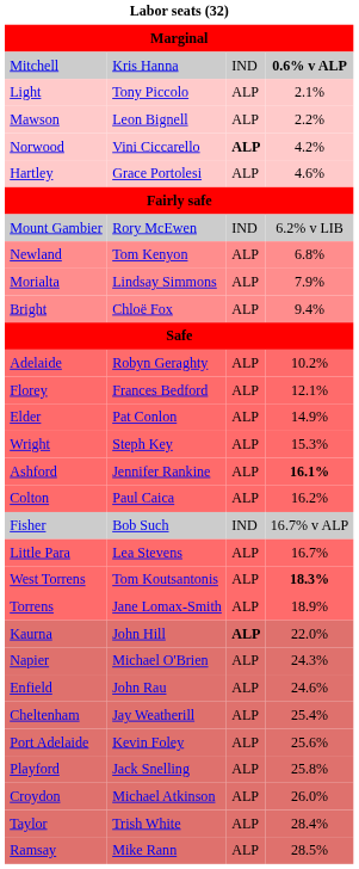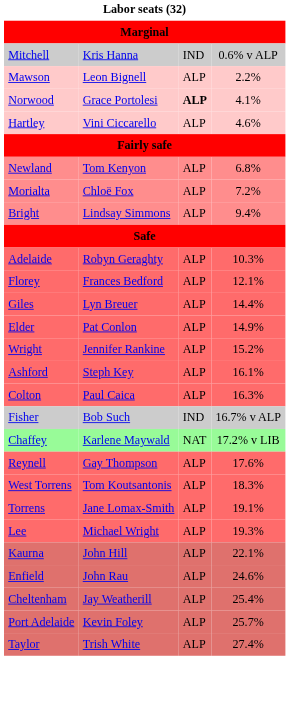 <table class="toccolours" cellpadding="5" cellspacing="0" style="float:left; margin-right:.5em; margin-top:.4em; font-size:90%;">
 <tr>
 <td colspan="4" style="text-align:center;"><strong>Labor seats (32)</strong></td>
 </tr>
 <tr>
 <td colspan="4" style="text-align:center; background:red;"><span><strong>Marginal</strong></span></td>
 </tr>
 <tr>
 <td style="text-align:left; background:#ccc;"><a href='#'>Mitchell</a></td>
 <td style="text-align:left; background:#ccc;"><a href='#'>Kris Hanna</a></td>
 <td style="text-align:left; background:#ccc;">IND</td>
-<td style="text-align:center; background:#ccc;"><strong>0.6% v ALP</strong></td>
-</tr>
-<tr>
-<td style="text-align:left; background:#ffcaca;"><a href='#'>Light</a></td>
-<td style="text-align:left; background:#ffcaca;"><a href='#'>Tony Piccolo</a></td>
-<td style="text-align:left; background:#ffcaca;">ALP</td>
-<td style="text-align:center; background:#ffcaca;">2.1%</td>
+<td style="text-align:center; background:#ccc;">0.6% v ALP</td>
 </tr>
 <tr>
 <td style="text-align:left; background:#ffcaca;"><a href='#'>Mawson</a></td>
 <td style="text-align:left; background:#ffcaca;"><a href='#'>Leon Bignell</a></td>
 <td style="text-align:left; background:#ffcaca;">ALP</td>
 <td style="text-align:center; background:#ffcaca;">2.2%</td>
 </tr>
 <tr>
 <td style="text-align:left; background:#ffcaca;"><a href='#'>Norwood</a></td>
-<td style="text-align:left; background:#ffcaca;"><a href='#'>Vini Ciccarello</a></td>
+<td style="text-align:left; background:#ffcaca;"><a href='#'>Grace Portolesi</a></td>
 <td style="text-align:left; background:#ffcaca;"><strong>ALP</strong></td>
-<td style="text-align:center; background:#ffcaca;">4.2%</td>
+<td style="text-align:center; background:#ffcaca;">4.1%</td>
 </tr>
 <tr>
 <td style="text-align:left; background:#ffcaca;"><a href='#'>Hartley</a></td>
-<td style="text-align:left; background:#ffcaca;"><a href='#'>Grace Portolesi</a></td>
+<td style="text-align:left; background:#ffcaca;"><a href='#'>Vini Ciccarello</a></td>
 <td style="text-align:left; background:#ffcaca;">ALP</td>
 <td style="text-align:center; background:#ffcaca;">4.6%</td>
 </tr>
 <tr>
 <td colspan="4" style="text-align:center; background:red;"><span><strong>Fairly safe</strong></span></td>
-</tr>
-<tr>
-<td style="text-align:left; background:#ccc;"><a href='#'>Mount Gambier</a></td>
-<td style="text-align:left; background:#ccc;"><a href='#'>Rory McEwen</a></td>
-<td style="text-align:left; background:#ccc;">IND</td>
-<td style="text-align:center; background:#ccc;">6.2% v LIB</td>
 </tr>
 <tr>
 <td style="text-align:left; background:#ff8d8d;"><a href='#'>Newland</a></td>
 <td style="text-align:left; background:#ff8d8d;"><a href='#'>Tom Kenyon</a></td>
 <td style="text-align:left; background:#ff8d8d;">ALP</td>
 <td style="text-align:center; background:#ff8d8d;">6.8%</td>
 </tr>
 <tr>
 <td style="text-align:left; background:#ff8d8d;"><a href='#'>Morialta</a></td>
-<td style="text-align:left; background:#ff8d8d;"><a href='#'>Lindsay Simmons</a></td>
+<td style="text-align:left; background:#ff8d8d;"><a href='#'>Chloë Fox</a></td>
 <td style="text-align:left; background:#ff8d8d;">ALP</td>
-<td style="text-align:center; background:#ff8d8d;">7.9%</td>
+<td style="text-align:center; background:#ff8d8d;">7.2%</td>
 </tr>
 <tr>
 <td style="text-align:left; background:#ff8d8d;"><a href='#'>Bright</a></td>
-<td style="text-align:left; background:#ff8d8d;"><a href='#'>Chloë Fox</a></td>
+<td style="text-align:left; background:#ff8d8d;"><a href='#'>Lindsay Simmons</a></td>
 <td style="text-align:left; background:#ff8d8d;">ALP</td>
 <td style="text-align:center; background:#ff8d8d;">9.4%</td>
 </tr>
 <tr>
 <td colspan="4" style="text-align:center; background:red;"><span><strong>Safe</strong></span></td>
 </tr>
 <tr>
 <td style="text-align:left; background:#ff6b6b;"><a href='#'>Adelaide</a></td>
 <td style="text-align:left; background:#ff6b6b;"><a href='#'>Robyn Geraghty</a></td>
 <td style="text-align:left; background:#ff6b6b;">ALP</td>
-<td style="text-align:center; background:#ff6b6b;">10.2%</td>
+<td style="text-align:center; background:#ff6b6b;">10.3%</td>
 </tr>
 <tr>
 <td style="text-align:left; background:#ff6b6b;"><a href='#'>Florey</a></td>
 <td style="text-align:left; background:#ff6b6b;"><a href='#'>Frances Bedford</a></td>
 <td style="text-align:left; background:#ff6b6b;">ALP</td>
 <td style="text-align:center; background:#ff6b6b;">12.1%</td>
+</tr>
+<tr>
+<td style="text-align:left; background:#ff6b6b;"><a href='#'>Giles</a></td>
+<td style="text-align:left; background:#ff6b6b;"><a href='#'>Lyn Breuer</a></td>
+<td style="text-align:left; background:#ff6b6b;">ALP</td>
+<td style="text-align:center; background:#ff6b6b;">14.4%</td>
 </tr>
 <tr>
 <td style="text-align:left; background:#ff6b6b;"><a href='#'>Elder</a></td>
 <td style="text-align:left; background:#ff6b6b;"><a href='#'>Pat Conlon</a></td>
 <td style="text-align:left; background:#ff6b6b;">ALP</td>
 <td style="text-align:center; background:#ff6b6b;">14.9%</td>
 </tr>
 <tr>
 <td style="text-align:left; background:#ff6b6b;"><a href='#'>Wright</a></td>
-<td style="text-align:left; background:#ff6b6b;"><a href='#'>Steph Key</a></td>
+<td style="text-align:left; background:#ff6b6b;"><a href='#'>Jennifer Rankine</a></td>
 <td style="text-align:left; background:#ff6b6b;">ALP</td>
-<td style="text-align:center; background:#ff6b6b;">15.3%</td>
+<td style="text-align:center; background:#ff6b6b;">15.2%</td>
 </tr>
 <tr>
 <td style="text-align:left; background:#ff6b6b;"><a href='#'>Ashford</a></td>
-<td style="text-align:left; background:#ff6b6b;"><a href='#'>Jennifer Rankine</a></td>
+<td style="text-align:left; background:#ff6b6b;"><a href='#'>Steph Key</a></td>
 <td style="text-align:left; background:#ff6b6b;">ALP</td>
-<td style="text-align:center; background:#ff6b6b;"><strong>16.1%</strong></td>
+<td style="text-align:center; background:#ff6b6b;">16.1%</td>
 </tr>
 <tr>
 <td style="text-align:left; background:#ff6b6b;"><a href='#'>Colton</a></td>
 <td style="text-align:left; background:#ff6b6b;"><a href='#'>Paul Caica</a></td>
 <td style="text-align:left; background:#ff6b6b;">ALP</td>
-<td style="text-align:center; background:#ff6b6b;">16.2%</td>
+<td style="text-align:center; background:#ff6b6b;">16.3%</td>
 </tr>
 <tr>
 <td style="text-align:left; background:#ccc;"><a href='#'>Fisher</a></td>
 <td style="text-align:left; background:#ccc;"><a href='#'>Bob Such</a></td>
 <td style="text-align:left; background:#ccc;">IND</td>
 <td style="text-align:center; background:#ccc;">16.7% v ALP</td>
 </tr>
 <tr>
-<td style="text-align:left; background:#ff6b6b;"><a href='#'>Little Para</a></td>
-<td style="text-align:left; background:#ff6b6b;"><a href='#'>Lea Stevens</a></td>
+<td style="text-align:left; background:#98fb98;"><a href='#'>Chaffey</a></td>
+<td style="text-align:left; background:#98fb98;"><a href='#'>Karlene Maywald</a></td>
+<td style="text-align:left; background:#98fb98;">NAT</td>
+<td style="text-align:center; background:#98fb98;">17.2% v LIB</td>
+</tr>
+<tr>
+<td style="text-align:left; background:#ff6b6b;"><a href='#'>Reynell</a></td>
+<td style="text-align:left; background:#ff6b6b;"><a href='#'>Gay Thompson</a></td>
 <td style="text-align:left; background:#ff6b6b;">ALP</td>
-<td style="text-align:center; background:#ff6b6b;">16.7%</td>
+<td style="text-align:center; background:#ff6b6b;">17.6%</td>
 </tr>
 <tr>
 <td style="text-align:left; background:#ff6b6b;"><a href='#'>West Torrens</a></td>
 <td style="text-align:left; background:#ff6b6b;"><a href='#'>Tom Koutsantonis</a></td>
 <td style="text-align:left; background:#ff6b6b;">ALP</td>
-<td style="text-align:center; background:#ff6b6b;"><strong>18.3%</strong></td>
+<td style="text-align:center; background:#ff6b6b;">18.3%</td>
 </tr>
 <tr>
 <td style="text-align:left; background:#ff6b6b;"><a href='#'>Torrens</a></td>
 <td style="text-align:left; background:#ff6b6b;"><a href='#'>Jane Lomax-Smith</a></td>
 <td style="text-align:left; background:#ff6b6b;">ALP</td>
-<td style="text-align:center; background:#ff6b6b;">18.9%</td>
+<td style="text-align:center; background:#ff6b6b;">19.1%</td>
+</tr>
+<tr>
+<td style="text-align:left; background:#ff6b6b;"><a href='#'>Lee</a></td>
+<td style="text-align:left; background:#ff6b6b;"><a href='#'>Michael Wright</a></td>
+<td style="text-align:left; background:#ff6b6b;">ALP</td>
+<td style="text-align:center; background:#ff6b6b;">19.3%</td>
 </tr>
 <tr>
 <td style="text-align:left; background:#df716d;"><a href='#'>Kaurna</a></td>
 <td style="text-align:left; background:#df716d;"><a href='#'>John Hill</a></td>
-<td style="text-align:left; background:#df716d;"><strong>ALP</strong></td>
-<td style="text-align:center; background:#df716d;">22.0%</td>
-</tr>
-<tr>
-<td style="text-align:left; background:#df716d;"><a href='#'>Napier</a></td>
-<td style="text-align:left; background:#df716d;"><a href='#'>Michael O'Brien</a></td>
 <td style="text-align:left; background:#df716d;">ALP</td>
-<td style="text-align:center; background:#df716d;">24.3%</td>
+<td style="text-align:center; background:#df716d;">22.1%</td>
 </tr>
 <tr>
 <td style="text-align:left; background:#df716d;"><a href='#'>Enfield</a></td>
 <td style="text-align:left; background:#df716d;"><a href='#'>John Rau</a></td>
 <td style="text-align:left; background:#df716d;">ALP</td>
 <td style="text-align:center; background:#df716d;">24.6%</td>
 </tr>
 <tr>
 <td style="text-align:left; background:#df716d;"><a href='#'>Cheltenham</a></td>
 <td style="text-align:left; background:#df716d;"><a href='#'>Jay Weatherill</a></td>
 <td style="text-align:left; background:#df716d;">ALP</td>
 <td style="text-align:center; background:#df716d;">25.4%</td>
 </tr>
 <tr>
 <td style="text-align:left; background:#df716d;"><a href='#'>Port Adelaide</a></td>
 <td style="text-align:left; background:#df716d;"><a href='#'>Kevin Foley</a></td>
 <td style="text-align:left; background:#df716d;">ALP</td>
-<td style="text-align:center; background:#df716d;">25.6%</td>
-</tr>
-<tr>
-<td style="text-align:left; background:#df716d;"><a href='#'>Playford</a></td>
-<td style="text-align:left; background:#df716d;"><a href='#'>Jack Snelling</a></td>
-<td style="text-align:left; background:#df716d;">ALP</td>
-<td style="text-align:center; background:#df716d;">25.8%</td>
-</tr>
-<tr>
-<td style="text-align:left; background:#df716d;"><a href='#'>Croydon</a></td>
-<td style="text-align:left; background:#df716d;"><a href='#'>Michael Atkinson</a></td>
-<td style="text-align:left; background:#df716d;">ALP</td>
-<td style="text-align:center; background:#df716d;">26.0%</td>
+<td style="text-align:center; background:#df716d;">25.7%</td>
 </tr>
 <tr>
 <td style="text-align:left; background:#df716d;"><a href='#'>Taylor</a></td>
 <td style="text-align:left; background:#df716d;"><a href='#'>Trish White</a></td>
 <td style="text-align:left; background:#df716d;">ALP</td>
-<td style="text-align:center; background:#df716d;">28.4%</td>
-</tr>
-<tr>
-<td style="text-align:left; background:#df716d;"><a href='#'>Ramsay</a></td>
-<td style="text-align:left; background:#df716d;"><a href='#'>Mike Rann</a></td>
-<td style="text-align:left; background:#df716d;">ALP</td>
-<td style="text-align:center; background:#df716d;">28.5%</td>
+<td style="text-align:center; background:#df716d;">27.4%</td>
 </tr>
 </table>
